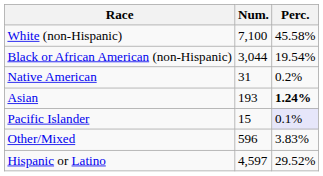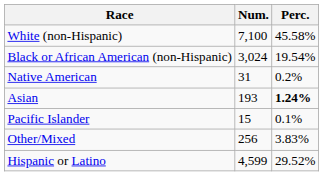 <table class="wikitable">
 <tr>
 <th>Race</th>
 <th>Num.</th>
 <th>Perc.</th>
 </tr>
 <tr>
 <td><a href='#'>White</a> (non-Hispanic)</td>
 <td>7,100</td>
 <td>45.58%</td>
 </tr>
 <tr>
 <td><a href='#'>Black or African American</a> (non-Hispanic)</td>
-<td>3,044</td>
+<td>3,024</td>
 <td>19.54%</td>
 </tr>
 <tr>
 <td><a href='#'>Native American</a></td>
 <td>31</td>
 <td>0.2%</td>
 </tr>
 <tr>
 <td><a href='#'>Asian</a></td>
 <td>193</td>
 <td><strong>1.24%</strong></td>
 </tr>
 <tr>
 <td><a href='#'>Pacific Islander</a></td>
 <td>15</td>
-<td style="background: lavender;">0.1%</td>
+<td>0.1%</td>
 </tr>
 <tr>
 <td><a href='#'>Other/Mixed</a></td>
-<td>596</td>
+<td>256</td>
 <td>3.83%</td>
 </tr>
 <tr>
 <td><a href='#'>Hispanic</a> or <a href='#'>Latino</a></td>
-<td>4,597</td>
+<td>4,599</td>
 <td>29.52%</td>
 </tr>
 </table>
